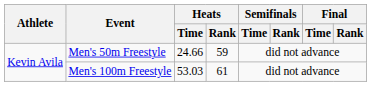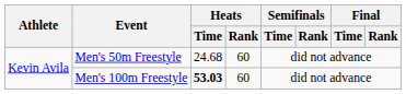 <table class=wikitable style="font-size:90%">
 <tr>
 <th rowspan="2">Athlete</th>
 <th rowspan="2">Event</th>
 <th colspan="2">Heats</th>
 <th colspan="2">Semifinals</th>
 <th colspan="2">Final</th>
 </tr>
 <tr>
 <th>Time</th>
 <th>Rank</th>
 <th>Time</th>
 <th>Rank</th>
 <th>Time</th>
 <th>Rank</th>
 </tr>
 <tr>
 <td rowspan="2"><a href='#'>Kevin Avila</a></td>
 <td><a href='#'>Men's 50m Freestyle</a></td>
-<td align=center>24.66</td>
-<td align=center>59</td>
+<td align=center>24.68</td>
+<td align=center>60</td>
 <td align=center colspan=4>did not advance</td>
 </tr>
 <tr>
 <td><a href='#'>Men's 100m Freestyle</a></td>
-<td align=center>53.03</td>
-<td align=center>61</td>
+<td align=center><strong>53.03</strong></td>
+<td align=center>60</td>
 <td align=center colspan=4>did not advance</td>
 </tr>
 </table>
